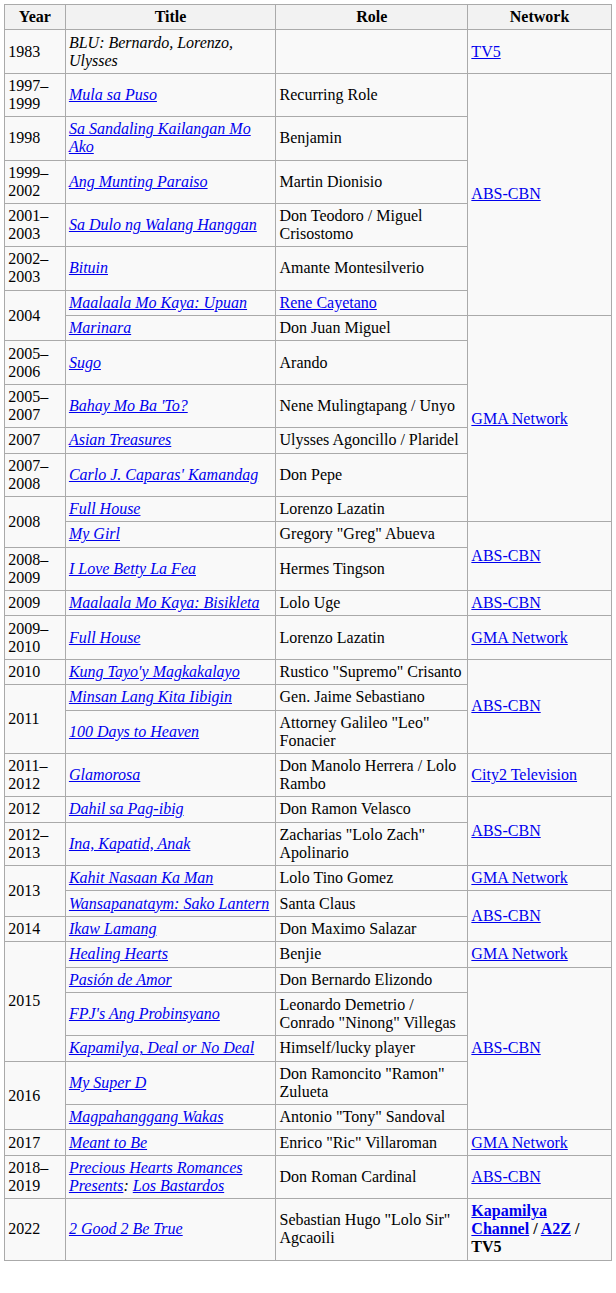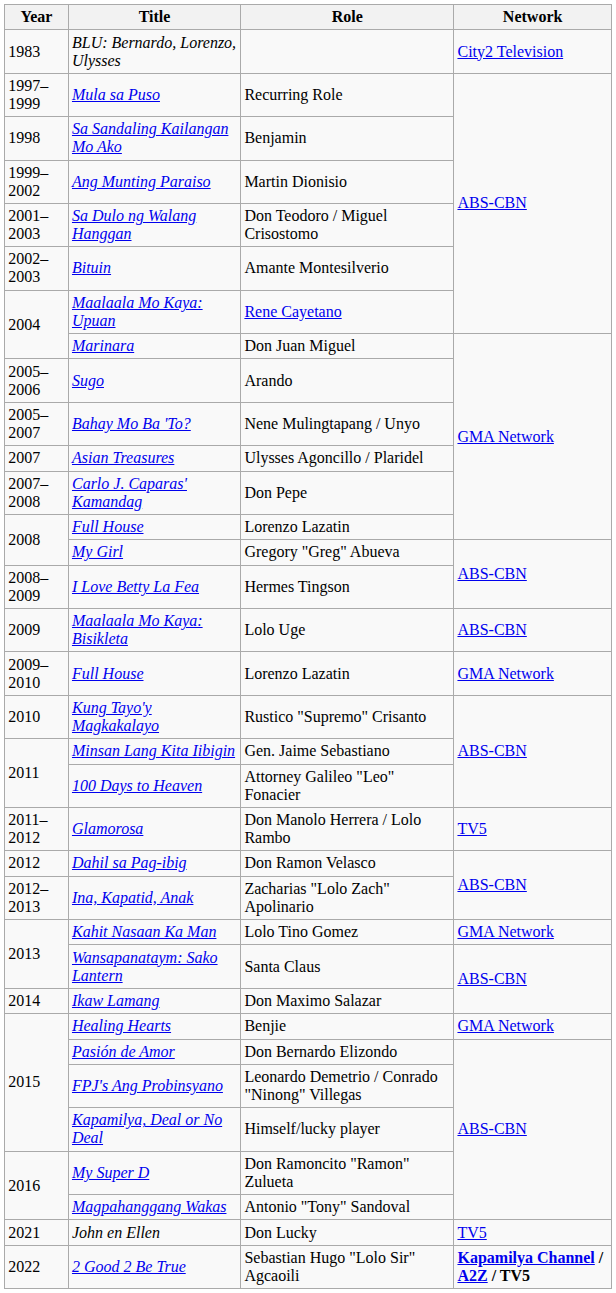 <table class="wikitable">
 <tr>
 <th>Year</th>
 <th>Title</th>
 <th>Role</th>
 <th>Network</th>
 </tr>
 <tr>
 <td>1983</td>
 <td><em>BLU: Bernardo, Lorenzo, Ulysses</em></td>
 <td></td>
-<td><a href='#'>TV5</a></td>
+<td><a href='#'>City2 Television</a></td>
 </tr>
 <tr>
 <td>1997–1999</td>
 <td><em><a href='#'>Mula sa Puso</a></em></td>
 <td>Recurring Role</td>
 <td rowspan="6"><a href='#'>ABS-CBN</a></td>
 </tr>
 <tr>
 <td>1998</td>
 <td><em><a href='#'>Sa Sandaling Kailangan Mo Ako</a></em></td>
 <td>Benjamin</td>
 </tr>
 <tr>
 <td>1999–2002</td>
 <td><em><a href='#'>Ang Munting Paraiso</a></em></td>
 <td>Martin Dionisio</td>
 </tr>
 <tr>
 <td>2001–2003</td>
 <td><em><a href='#'>Sa Dulo ng Walang Hanggan</a></em></td>
 <td>Don Teodoro / Miguel Crisostomo</td>
 </tr>
 <tr>
 <td>2002–2003</td>
 <td><em><a href='#'>Bituin</a></em></td>
 <td>Amante Montesilverio</td>
 </tr>
 <tr>
 <td rowspan="2">2004</td>
 <td><em><a href='#'>Maalaala Mo Kaya: Upuan</a></em></td>
 <td><a href='#'>Rene Cayetano</a></td>
 </tr>
 <tr>
 <td><em><a href='#'>Marinara</a></em></td>
 <td>Don Juan Miguel</td>
 <td rowspan="6"><a href='#'>GMA Network</a></td>
 </tr>
 <tr>
 <td>2005–2006</td>
 <td><em><a href='#'>Sugo</a></em></td>
 <td>Arando</td>
 </tr>
 <tr>
 <td>2005–2007</td>
 <td><em><a href='#'>Bahay Mo Ba 'To?</a></em></td>
 <td>Nene Mulingtapang / Unyo</td>
 </tr>
 <tr>
 <td>2007</td>
 <td><em><a href='#'>Asian Treasures</a></em></td>
 <td>Ulysses Agoncillo / Plaridel</td>
 </tr>
 <tr>
 <td>2007–2008</td>
 <td><em><a href='#'>Carlo J. Caparas' Kamandag</a></em></td>
 <td>Don Pepe</td>
 </tr>
 <tr>
 <td rowspan="2">2008</td>
 <td><em><a href='#'>Full House</a></em></td>
 <td>Lorenzo Lazatin</td>
 </tr>
 <tr>
 <td><em><a href='#'>My Girl</a></em></td>
 <td>Gregory "Greg" Abueva</td>
 <td rowspan="2"><a href='#'>ABS-CBN</a></td>
 </tr>
 <tr>
 <td>2008–2009</td>
 <td><em><a href='#'>I Love Betty La Fea</a></em></td>
 <td>Hermes Tingson</td>
 </tr>
 <tr>
 <td>2009</td>
 <td><em><a href='#'>Maalaala Mo Kaya: Bisikleta</a></em></td>
 <td>Lolo Uge</td>
 <td><a href='#'>ABS-CBN</a></td>
 </tr>
 <tr>
 <td>2009–2010</td>
 <td><em><a href='#'>Full House</a></em></td>
 <td>Lorenzo Lazatin</td>
 <td><a href='#'>GMA Network</a></td>
 </tr>
 <tr>
 <td>2010</td>
 <td><em><a href='#'>Kung Tayo'y Magkakalayo</a></em></td>
 <td>Rustico "Supremo" Crisanto</td>
 <td rowspan="3"><a href='#'>ABS-CBN</a></td>
 </tr>
 <tr>
 <td rowspan="2">2011</td>
 <td><em><a href='#'>Minsan Lang Kita Iibigin</a></em></td>
 <td>Gen. Jaime Sebastiano</td>
 </tr>
 <tr>
 <td><em><a href='#'>100 Days to Heaven</a></em></td>
 <td>Attorney Galileo "Leo" Fonacier</td>
 </tr>
 <tr>
 <td>2011–2012</td>
 <td><em><a href='#'>Glamorosa</a></em></td>
 <td>Don Manolo Herrera / Lolo Rambo</td>
-<td><a href='#'>City2 Television</a></td>
+<td><a href='#'>TV5</a></td>
 </tr>
 <tr>
 <td>2012</td>
 <td><em><a href='#'>Dahil sa Pag-ibig</a></em></td>
 <td>Don Ramon Velasco</td>
 <td rowspan="2"><a href='#'>ABS-CBN</a></td>
 </tr>
 <tr>
 <td>2012–2013</td>
 <td><em><a href='#'>Ina, Kapatid, Anak</a></em></td>
 <td>Zacharias "Lolo Zach" Apolinario</td>
 </tr>
 <tr>
 <td rowspan="2">2013</td>
 <td><em><a href='#'>Kahit Nasaan Ka Man</a></em></td>
 <td>Lolo Tino Gomez</td>
 <td><a href='#'>GMA Network</a></td>
 </tr>
 <tr>
 <td><em><a href='#'>Wansapanataym: Sako Lantern</a></em></td>
 <td>Santa Claus</td>
 <td rowspan="2"><a href='#'>ABS-CBN</a></td>
 </tr>
 <tr>
 <td>2014</td>
 <td><em><a href='#'>Ikaw Lamang</a></em></td>
 <td>Don Maximo Salazar</td>
 </tr>
 <tr>
 <td rowspan="4">2015</td>
 <td><em><a href='#'>Healing Hearts</a></em></td>
 <td>Benjie</td>
 <td><a href='#'>GMA Network</a></td>
 </tr>
 <tr>
 <td><em><a href='#'>Pasión de Amor</a></em></td>
 <td>Don Bernardo Elizondo</td>
 <td rowspan="5"><a href='#'>ABS-CBN</a></td>
 </tr>
 <tr>
 <td><em><a href='#'>FPJ's Ang Probinsyano</a></em></td>
 <td>Leonardo Demetrio / Conrado "Ninong" Villegas</td>
 </tr>
 <tr>
 <td><em><a href='#'>Kapamilya, Deal or No Deal</a></em></td>
 <td>Himself/lucky player</td>
 </tr>
 <tr>
 <td rowspan="2">2016</td>
 <td><em><a href='#'>My Super D</a></em></td>
 <td>Don Ramoncito "Ramon" Zulueta</td>
 </tr>
 <tr>
 <td><em><a href='#'>Magpahanggang Wakas</a></em></td>
 <td>Antonio "Tony" Sandoval</td>
 </tr>
 <tr>
-<td>2017</td>
-<td><em><a href='#'>Meant to Be</a></em></td>
-<td>Enrico "Ric" Villaroman</td>
-<td><a href='#'>GMA Network</a></td>
-</tr>
-<tr>
-<td>2018–2019</td>
-<td><em><a href='#'>Precious Hearts Romances Presents</a>: <a href='#'>Los Bastardos</a></em></td>
-<td>Don Roman Cardinal</td>
-<td><a href='#'>ABS-CBN</a></td>
+<td>2021</td>
+<td><em>John en Ellen</em></td>
+<td>Don Lucky</td>
+<td><a href='#'>TV5</a></td>
 </tr>
 <tr>
 <td>2022</td>
 <td><em><a href='#'>2 Good 2 Be True</a></em></td>
 <td>Sebastian Hugo "Lolo Sir" Agcaoili</td>
 <td><strong><a href='#'>Kapamilya Channel</a> / <a href='#'>A2Z</a> / TV5</strong></td>
 </tr>
 </table>
